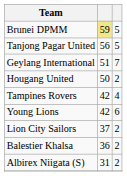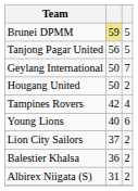 <table class="wikitable plainrowheaders sortable" style="font-size:90%">
 <tr>
 <th>Team</th>
 <th></th>
 <th></th>
 </tr>
 <tr>
 <td>Brunei DPMM</td>
 <td style="background: khaki;">59</td>
 <td>5</td>
 </tr>
 <tr>
 <td>Tanjong Pagar United</td>
 <td>56</td>
 <td>5</td>
 </tr>
 <tr>
 <td>Geylang International</td>
-<td>51</td>
+<td>50</td>
 <td>7</td>
 </tr>
 <tr>
 <td>Hougang United</td>
 <td>50</td>
 <td>2</td>
 </tr>
 <tr>
 <td>Tampines Rovers</td>
 <td>42</td>
 <td>4</td>
 </tr>
 <tr>
 <td>Young Lions</td>
-<td>42</td>
+<td>40</td>
 <td>6</td>
 </tr>
 <tr>
 <td>Lion City Sailors</td>
 <td>37</td>
 <td>2</td>
 </tr>
 <tr>
 <td>Balestier Khalsa</td>
 <td>36</td>
 <td>2</td>
 </tr>
 <tr>
 <td>Albirex Niigata (S)</td>
 <td>31</td>
 <td>2</td>
 </tr>
 <tr>
 </tr>
 </table>
